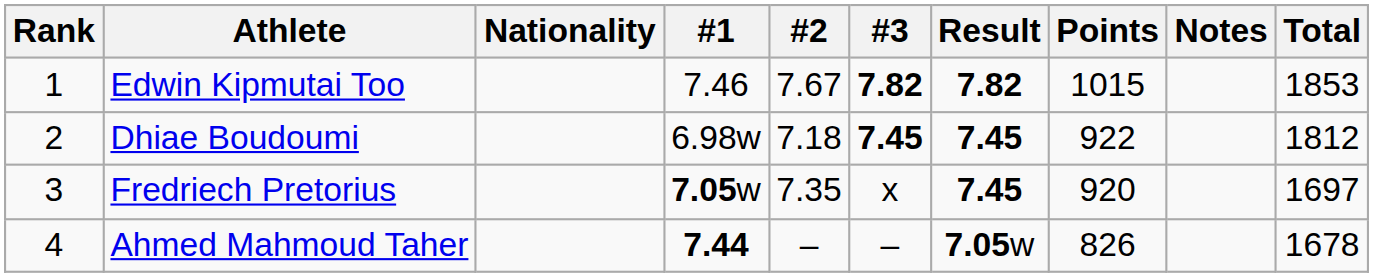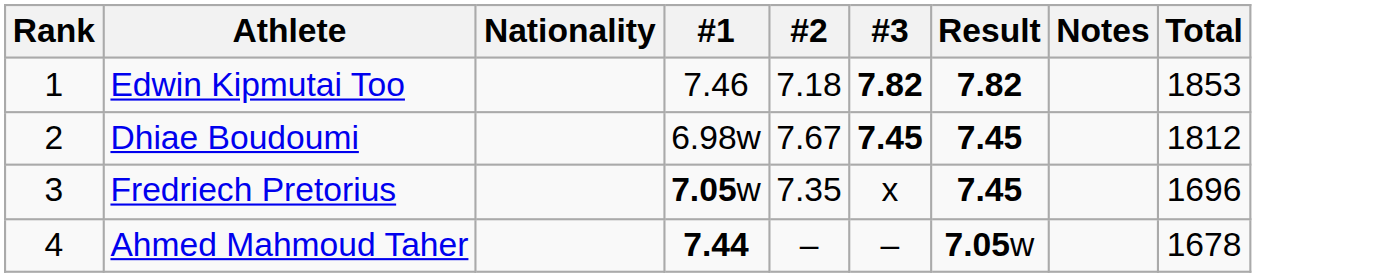 <table class="wikitable sortable" style="text-align:center">
 <tr>
 <th>Rank</th>
 <th>Athlete</th>
 <th>Nationality</th>
 <th>#1</th>
 <th>#2</th>
 <th>#3</th>
 <th>Result</th>
-<th>Points</th>
 <th>Notes</th>
 <th>Total</th>
 </tr>
 <tr>
 <td>1</td>
 <td align=left><a href='#'>Edwin Kipmutai Too</a></td>
 <td align=left></td>
 <td>7.46</td>
-<td>7.67</td>
+<td>7.18</td>
 <td><strong>7.82</strong></td>
 <td><strong>7.82</strong></td>
-<td>1015</td>
 <td></td>
 <td>1853</td>
 </tr>
 <tr>
 <td>2</td>
 <td align=left><a href='#'>Dhiae Boudoumi</a></td>
 <td align=left></td>
 <td>6.98w</td>
-<td>7.18</td>
+<td>7.67</td>
 <td><strong>7.45</strong></td>
 <td><strong>7.45</strong></td>
-<td>922</td>
 <td></td>
 <td>1812</td>
 </tr>
 <tr>
 <td>3</td>
 <td align=left><a href='#'>Fredriech Pretorius</a></td>
 <td align=left></td>
 <td><strong>7.05</strong>w</td>
 <td>7.35</td>
 <td>x</td>
 <td><strong>7.45</strong></td>
-<td>920</td>
 <td></td>
-<td>1697</td>
+<td>1696</td>
 </tr>
 <tr>
 <td>4</td>
 <td align=left><a href='#'>Ahmed Mahmoud Taher</a></td>
 <td align=left></td>
 <td><strong>7.44</strong></td>
 <td>–</td>
 <td>–</td>
 <td><strong>7.05</strong>w</td>
-<td>826</td>
 <td></td>
 <td>1678</td>
 </tr>
 </table>
